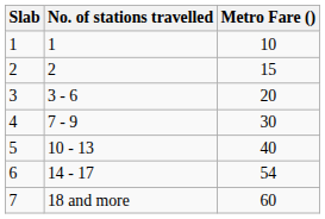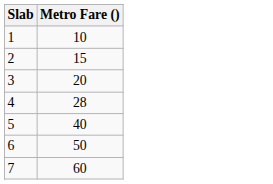 <table class="wikitable">
 <tr>
 <th>Slab</th>
-<th>No. of stations travelled</th>
 <th>Metro Fare ()</th>
 </tr>
 <tr>
-<td>1</td>
 <td>1</td>
 <td align="center">10</td>
 </tr>
 <tr>
 <td>2</td>
-<td>2</td>
 <td align="center">15</td>
 </tr>
 <tr>
 <td>3</td>
-<td>3 - 6</td>
 <td align="center">20</td>
 </tr>
 <tr>
 <td>4</td>
-<td>7 - 9</td>
-<td align="center">30</td>
+<td align="center">28</td>
 </tr>
 <tr>
 <td>5</td>
-<td>10 - 13</td>
 <td align="center">40</td>
 </tr>
 <tr>
 <td>6</td>
-<td>14 - 17</td>
-<td align="center">54</td>
+<td align="center">50</td>
 </tr>
 <tr>
 <td>7</td>
-<td>18 and more</td>
 <td align="center">60</td>
 </tr>
 </table>
